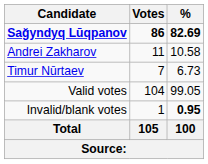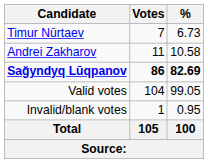 <table class="wikitable" style="text-align:right">
 <tr>
 <th>Candidate</th>
 <th>Votes</th>
 <th>%</th>
 </tr>
 <tr>
-<td align="left"><strong><a href='#'>Sağyndyq Lūqpanov</a></strong></td>
-<td><strong>86</strong></td>
-<td><strong>82.69</strong></td>
+<td align="left"><a href='#'>Timur Nūrtaev</a></td>
+<td>7</td>
+<td>6.73</td>
 </tr>
 <tr>
 <td align="left"><a href='#'>Andrei Zakharov</a></td>
 <td>11</td>
 <td>10.58</td>
 </tr>
 <tr>
-<td align="left"><a href='#'>Timur Nūrtaev</a></td>
-<td>7</td>
-<td>6.73</td>
+<td align="left"><strong><a href='#'>Sağyndyq Lūqpanov</a></strong></td>
+<td><strong>86</strong></td>
+<td><strong>82.69</strong></td>
 </tr>
 <tr>
 <td>Valid votes</td>
 <td>104</td>
 <td>99.05</td>
 </tr>
 <tr>
 <td>Invalid/blank votes</td>
 <td>1</td>
-<td><strong>0.95</strong></td>
+<td>0.95</td>
 </tr>
 <tr>
 <th>Total</th>
 <th>105</th>
 <th>100</th>
 </tr>
 <tr>
 <th colspan="3">Source: </th>
 </tr>
 </table>
